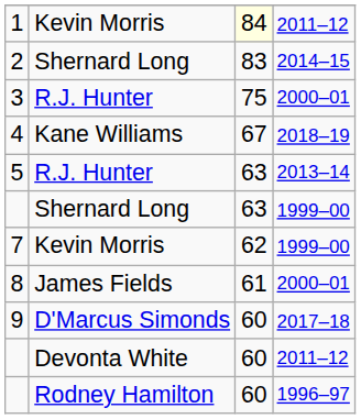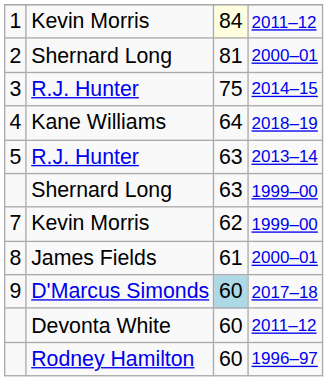 <table class="wikitable">
 <tr>
 </tr>
 <tr>
 <td>1</td>
 <td>Kevin Morris</td>
 <td style="background: lightyellow;">84</td>
 <td style="font-size:80%;"><a href='#'>2011–12</a></td>
 </tr>
 <tr>
 <td>2</td>
 <td>Shernard Long</td>
-<td>83</td>
-<td style="font-size:80%;"><a href='#'>2014–15</a></td>
+<td>81</td>
+<td style="font-size:80%;"><a href='#'>2000–01</a></td>
 </tr>
 <tr>
 <td>3</td>
 <td><a href='#'>R.J. Hunter</a></td>
 <td>75</td>
-<td style="font-size:80%;"><a href='#'>2000–01</a></td>
+<td style="font-size:80%;"><a href='#'>2014–15</a></td>
 </tr>
 <tr>
 <td>4</td>
 <td>Kane Williams</td>
-<td>67</td>
+<td>64</td>
 <td style="font-size:80%;"><a href='#'>2018–19</a></td>
 </tr>
 <tr>
 <td>5</td>
 <td><a href='#'>R.J. Hunter</a></td>
 <td>63</td>
 <td style="font-size:80%;"><a href='#'>2013–14</a></td>
 </tr>
 <tr>
 <td></td>
 <td>Shernard Long</td>
 <td>63</td>
 <td style="font-size:80%;"><a href='#'>1999–00</a></td>
 </tr>
 <tr>
 <td>7</td>
 <td>Kevin Morris</td>
 <td>62</td>
 <td style="font-size:80%;"><a href='#'>1999–00</a></td>
 </tr>
 <tr>
 <td>8</td>
 <td>James Fields</td>
 <td>61</td>
 <td style="font-size:80%;"><a href='#'>2000–01</a></td>
 </tr>
 <tr>
 <td>9</td>
 <td><a href='#'>D'Marcus Simonds</a></td>
-<td>60</td>
+<td style="background: lightblue;">60</td>
 <td style="font-size:80%;"><a href='#'>2017–18</a></td>
 </tr>
 <tr>
 <td></td>
 <td>Devonta White</td>
 <td>60</td>
 <td style="font-size:80%;"><a href='#'>2011–12</a></td>
 </tr>
 <tr>
 <td></td>
 <td><a href='#'>Rodney Hamilton</a></td>
 <td>60</td>
 <td style="font-size:80%;"><a href='#'>1996–97</a></td>
 </tr>
 </table>
